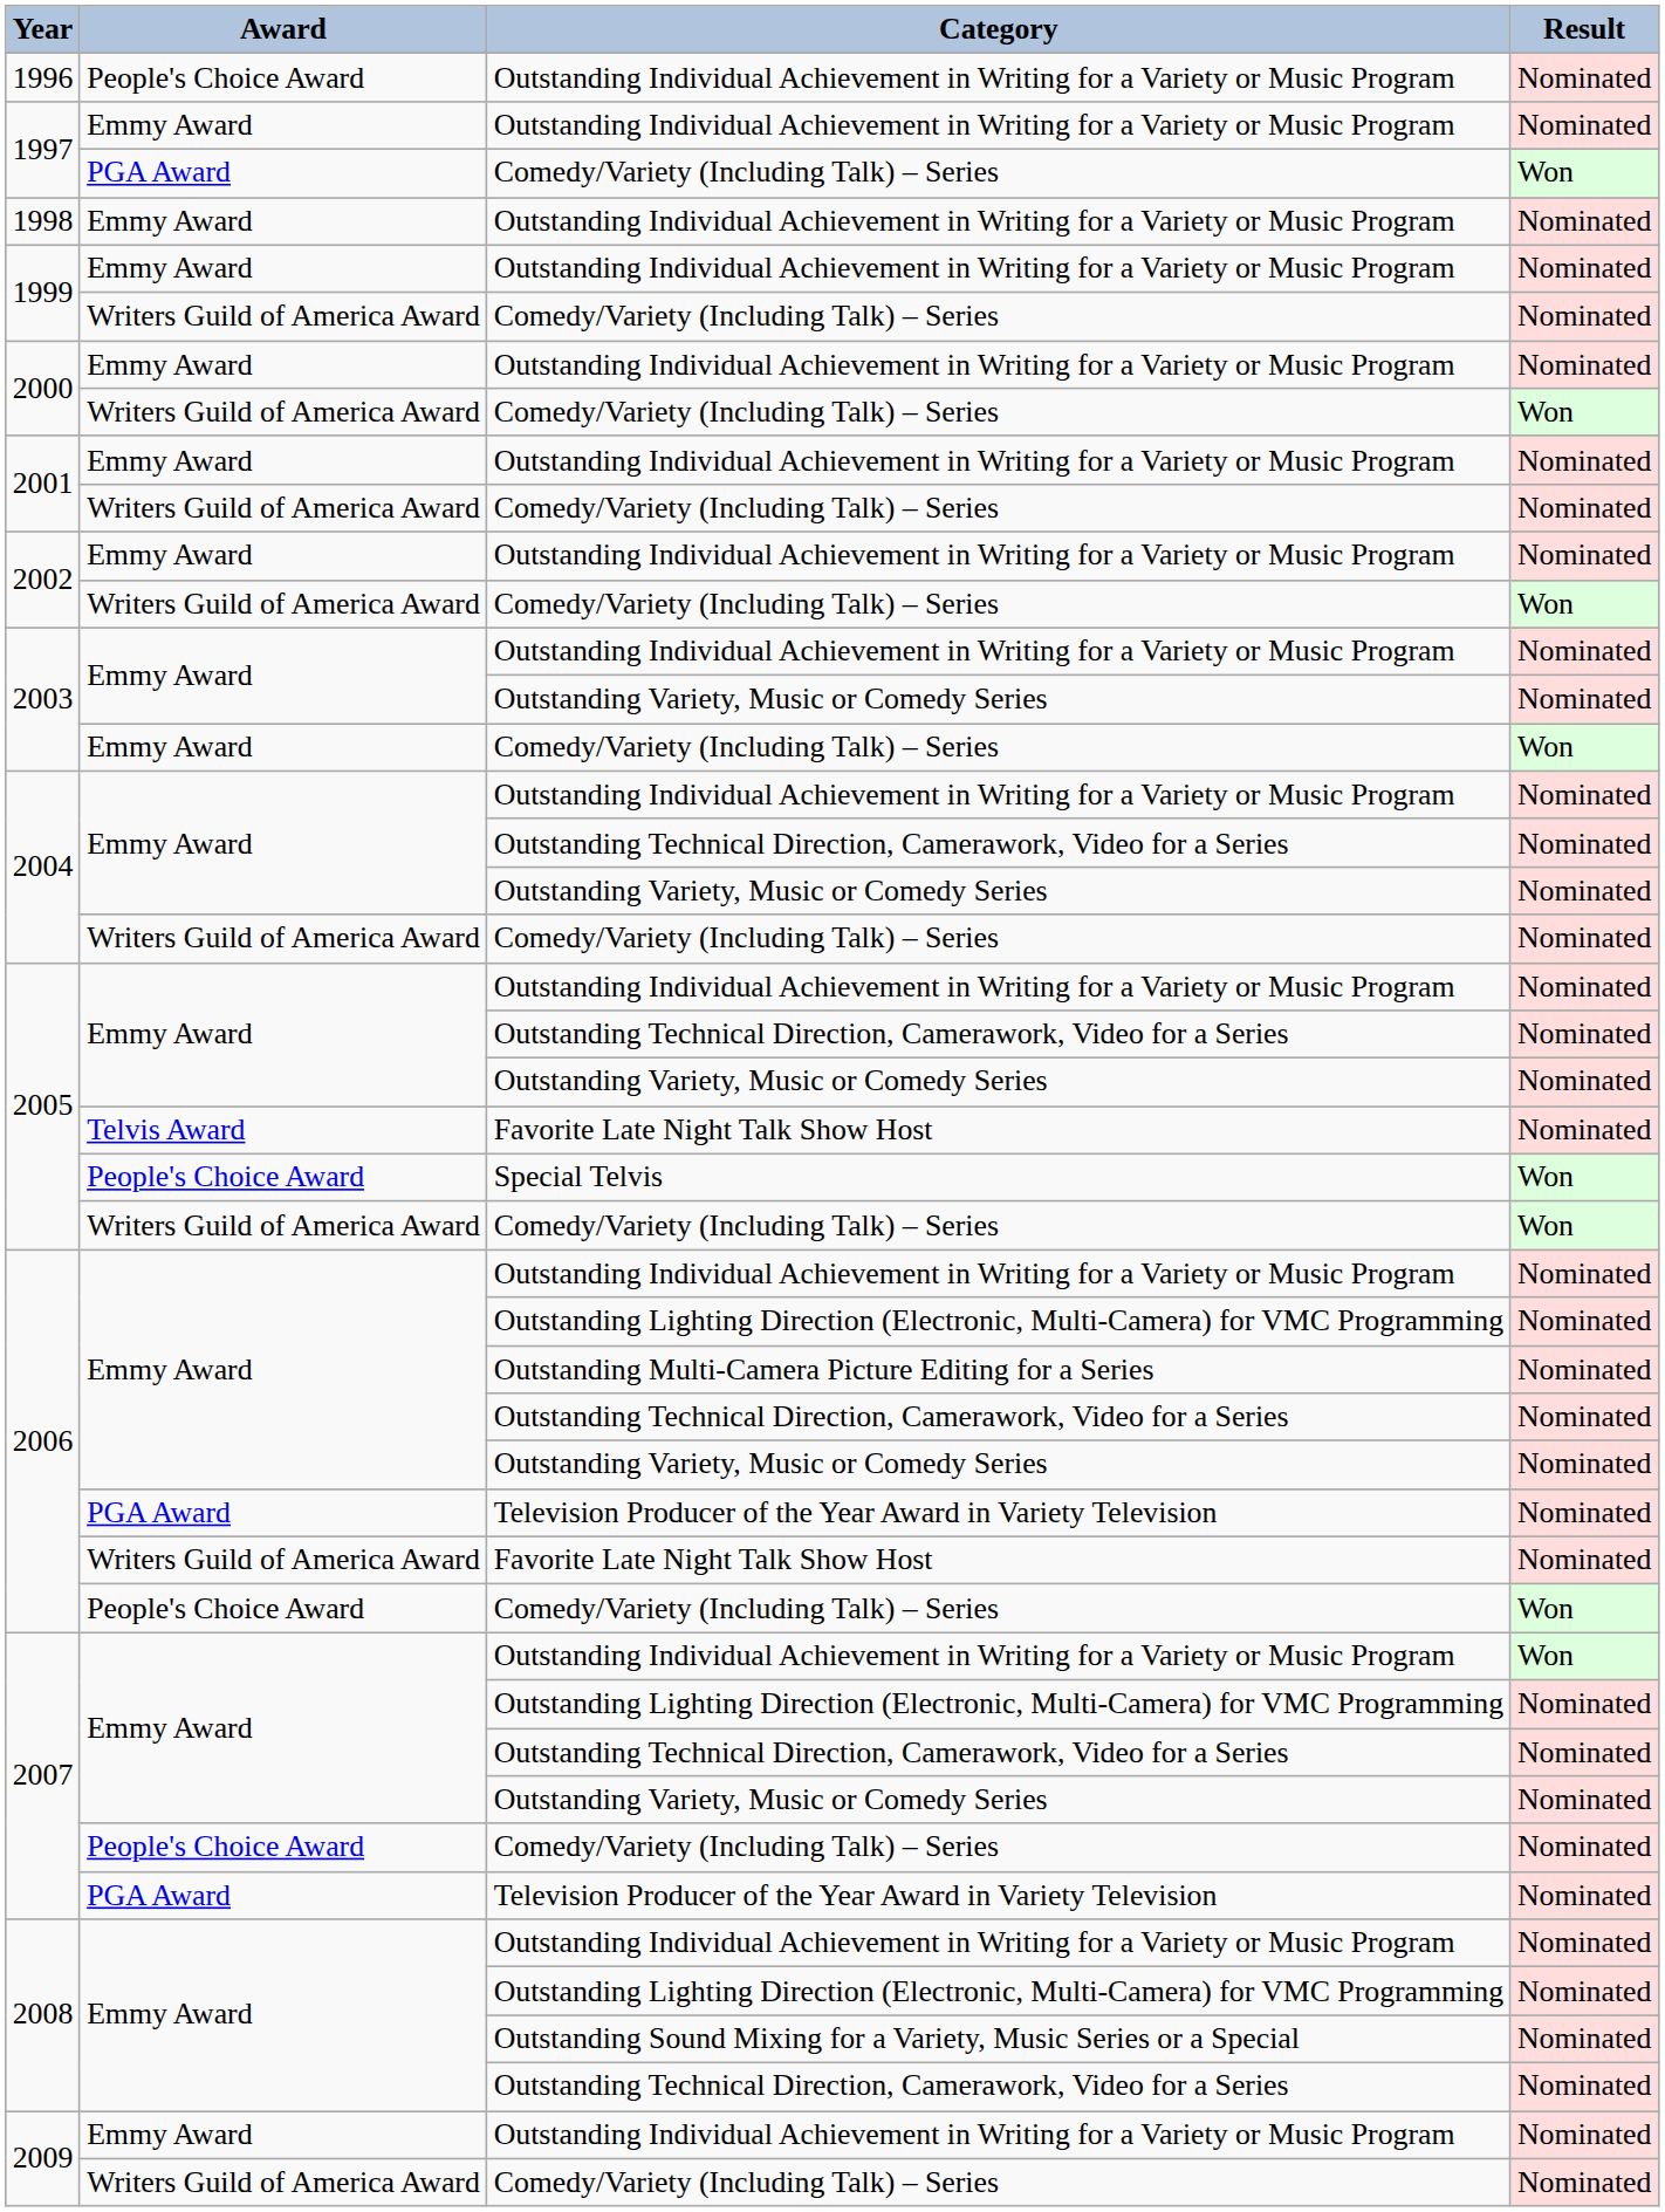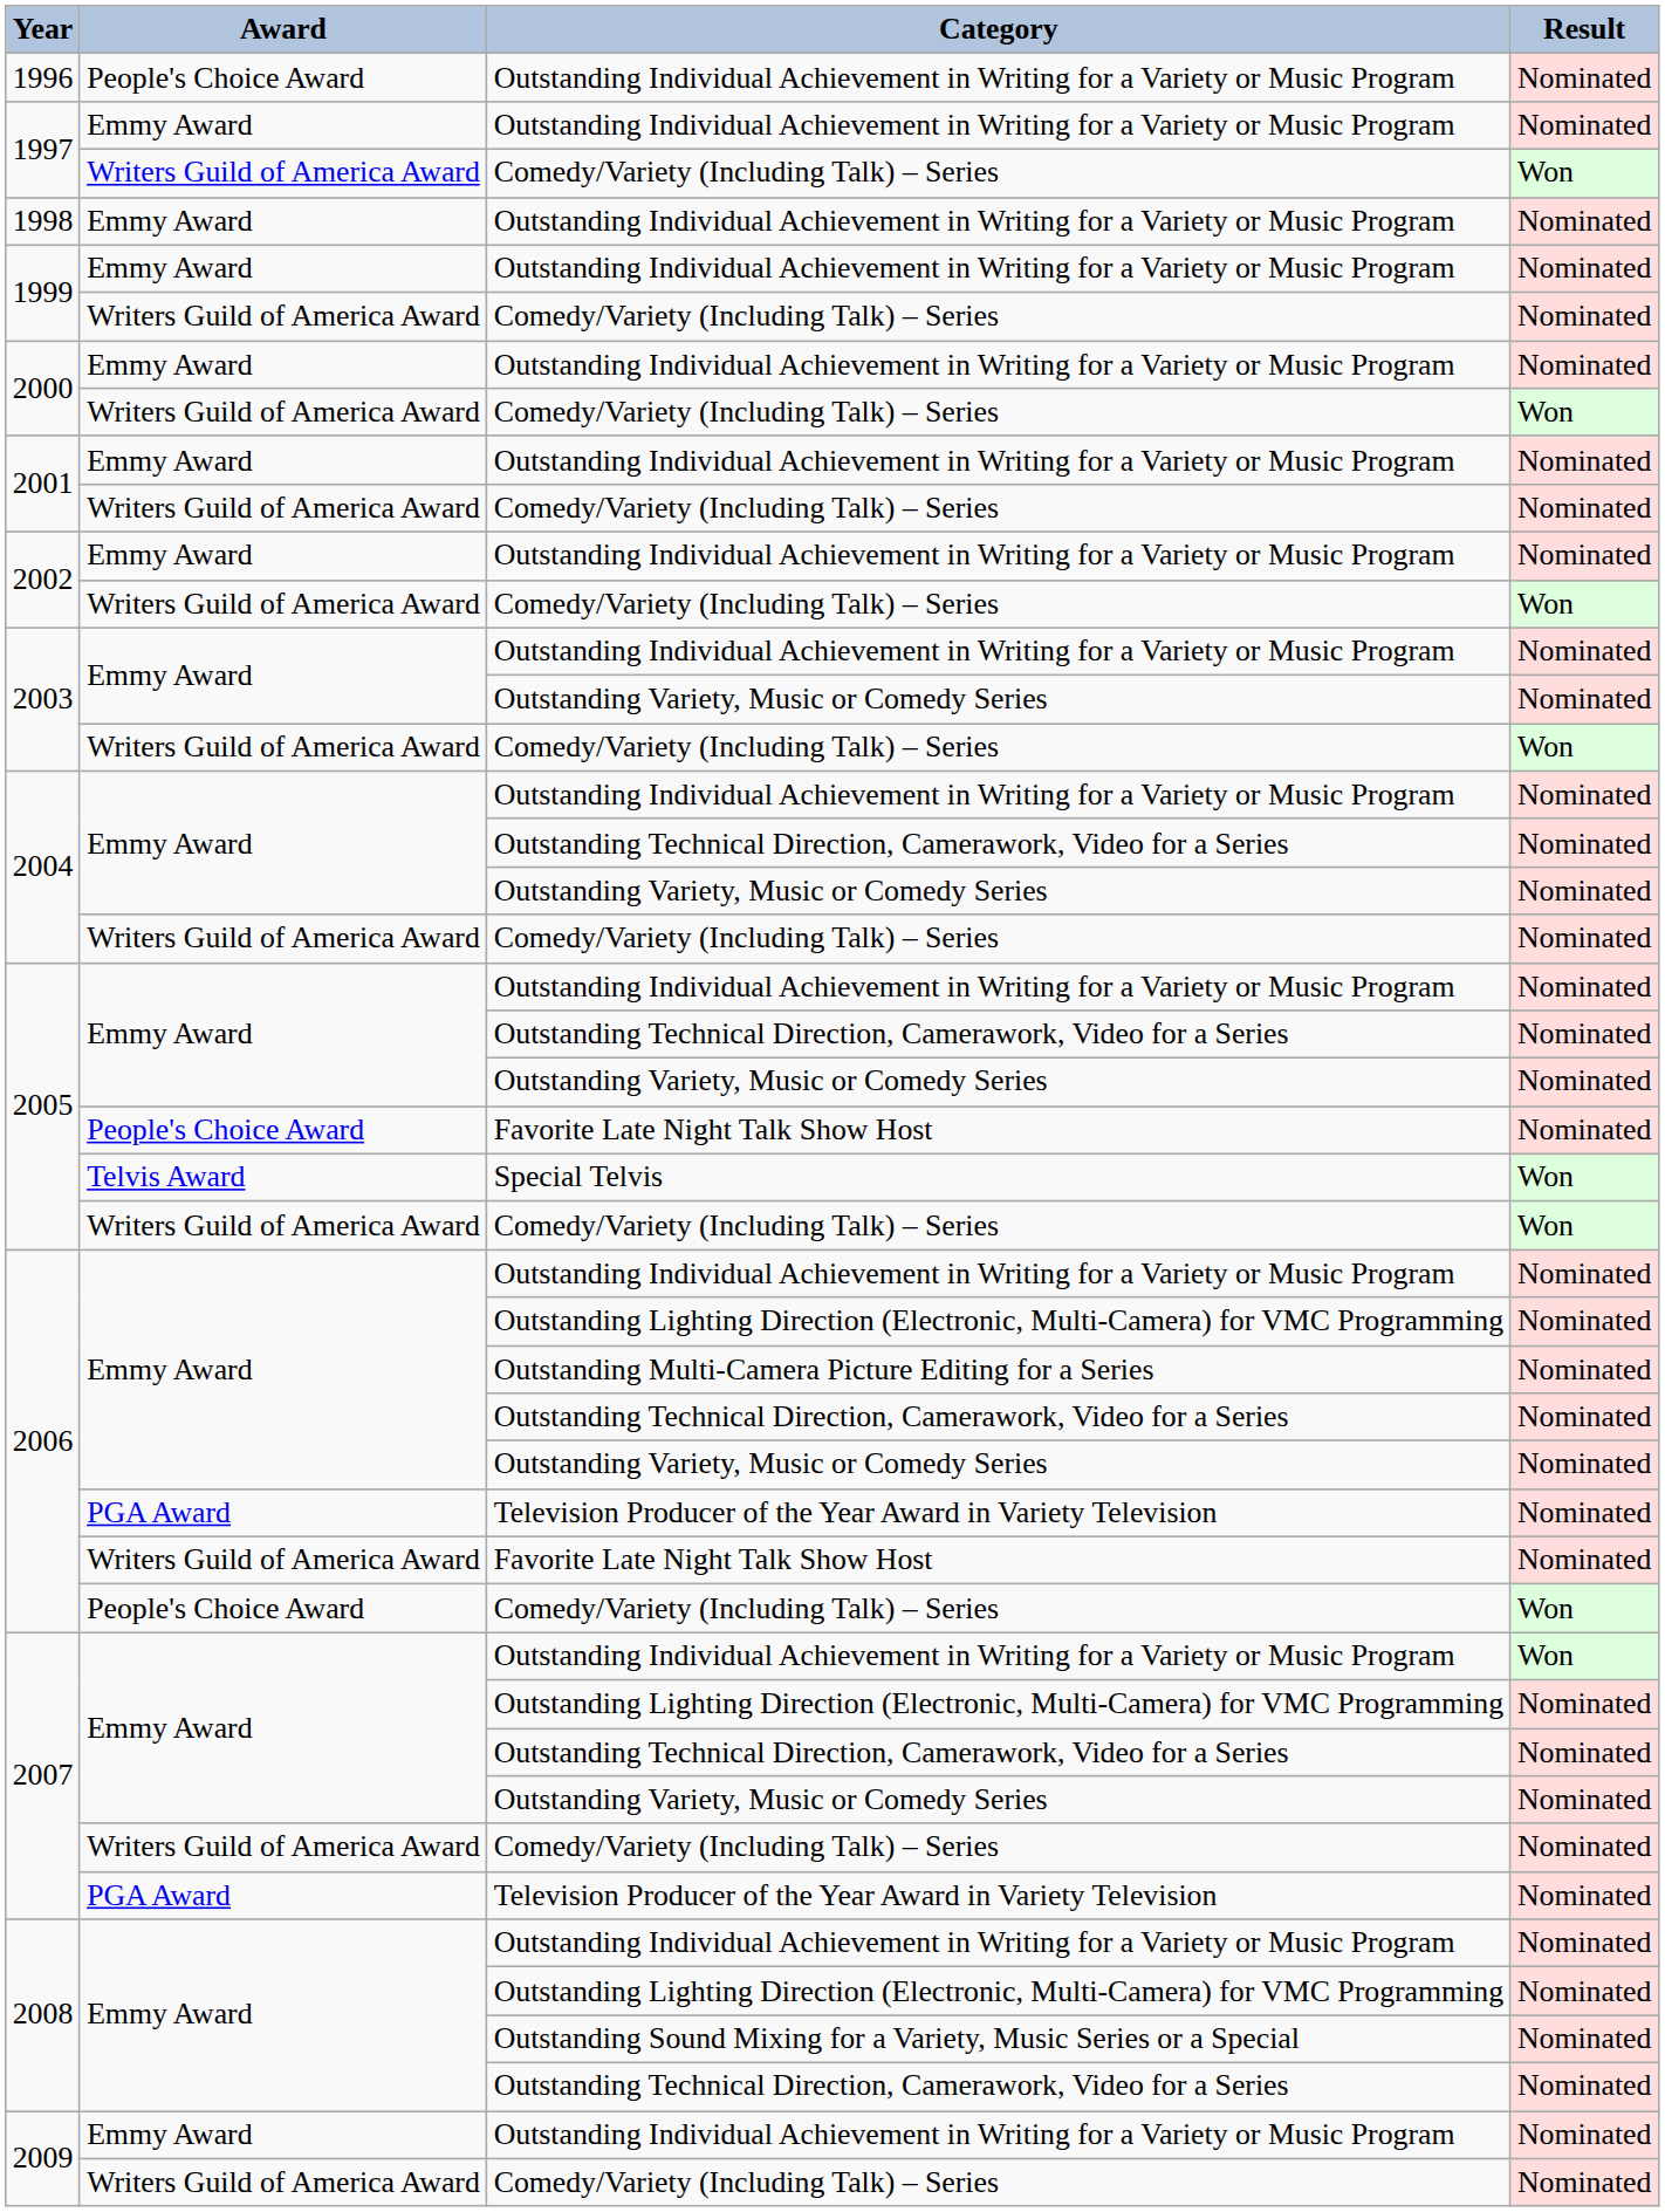 <table class="wikitable">
 <tr style="text-align:center;">
 <th style="background:#B0C4DE;">Year</th>
 <th style="background:#B0C4DE;">Award</th>
 <th style="background:#B0C4DE;">Category</th>
 <th style="background:#B0C4DE;">Result</th>
 </tr>
 <tr>
 <td>1996</td>
 <td>People's Choice Award</td>
 <td>Outstanding Individual Achievement in Writing for a Variety or Music Program</td>
 <td style="background:#fdd;">Nominated</td>
 </tr>
 <tr>
 <td rowspan="2">1997</td>
 <td>Emmy Award</td>
 <td>Outstanding Individual Achievement in Writing for a Variety or Music Program</td>
 <td style="background:#fdd;">Nominated</td>
 </tr>
 <tr>
-<td><a href='#'>PGA Award</a></td>
+<td><a href='#'>Writers Guild of America Award</a></td>
 <td>Comedy/Variety (Including Talk) – Series</td>
 <td style="background:#dfd;">Won</td>
 </tr>
 <tr>
 <td>1998</td>
 <td>Emmy Award</td>
 <td>Outstanding Individual Achievement in Writing for a Variety or Music Program</td>
 <td style="background:#fdd;">Nominated</td>
 </tr>
 <tr>
 <td rowspan="2">1999</td>
 <td>Emmy Award</td>
 <td>Outstanding Individual Achievement in Writing for a Variety or Music Program</td>
 <td style="background:#fdd;">Nominated</td>
 </tr>
 <tr>
 <td>Writers Guild of America Award</td>
 <td>Comedy/Variety (Including Talk) – Series</td>
 <td style="background:#fdd;">Nominated</td>
 </tr>
 <tr>
 <td rowspan="2">2000</td>
 <td>Emmy Award</td>
 <td>Outstanding Individual Achievement in Writing for a Variety or Music Program</td>
 <td style="background:#fdd;">Nominated</td>
 </tr>
 <tr>
 <td>Writers Guild of America Award</td>
 <td>Comedy/Variety (Including Talk) – Series</td>
 <td style="background:#dfd;">Won</td>
 </tr>
 <tr>
 <td rowspan="2">2001</td>
 <td>Emmy Award</td>
 <td>Outstanding Individual Achievement in Writing for a Variety or Music Program</td>
 <td style="background:#fdd;">Nominated</td>
 </tr>
 <tr>
 <td>Writers Guild of America Award</td>
 <td>Comedy/Variety (Including Talk) – Series</td>
 <td style="background:#fdd;">Nominated</td>
 </tr>
 <tr>
 <td rowspan="2">2002</td>
 <td>Emmy Award</td>
 <td>Outstanding Individual Achievement in Writing for a Variety or Music Program</td>
 <td style="background:#fdd;">Nominated</td>
 </tr>
 <tr>
 <td>Writers Guild of America Award</td>
 <td>Comedy/Variety (Including Talk) – Series</td>
 <td style="background:#dfd;">Won</td>
 </tr>
 <tr>
 <td rowspan="3">2003</td>
 <td rowspan="2">Emmy Award</td>
 <td>Outstanding Individual Achievement in Writing for a Variety or Music Program</td>
 <td style="background:#fdd;">Nominated</td>
 </tr>
 <tr>
 <td>Outstanding Variety, Music or Comedy Series</td>
 <td style="background:#fdd;">Nominated</td>
 </tr>
 <tr>
-<td>Emmy Award</td>
+<td>Writers Guild of America Award</td>
 <td>Comedy/Variety (Including Talk) – Series</td>
 <td style="background:#dfd;">Won</td>
 </tr>
 <tr>
 <td rowspan="4">2004</td>
 <td rowspan="3">Emmy Award</td>
 <td>Outstanding Individual Achievement in Writing for a Variety or Music Program</td>
 <td style="background:#fdd;">Nominated</td>
 </tr>
 <tr>
 <td>Outstanding Technical Direction, Camerawork, Video for a Series</td>
 <td style="background:#fdd;">Nominated</td>
 </tr>
 <tr>
 <td>Outstanding Variety, Music or Comedy Series</td>
 <td style="background:#fdd;">Nominated</td>
 </tr>
 <tr>
 <td>Writers Guild of America Award</td>
 <td>Comedy/Variety (Including Talk) – Series</td>
 <td style="background:#fdd;">Nominated</td>
 </tr>
 <tr>
 <td rowspan="6">2005</td>
 <td rowspan="3">Emmy Award</td>
 <td>Outstanding Individual Achievement in Writing for a Variety or Music Program</td>
 <td style="background:#fdd;">Nominated</td>
 </tr>
 <tr>
 <td>Outstanding Technical Direction, Camerawork, Video for a Series</td>
 <td style="background:#fdd;">Nominated</td>
 </tr>
 <tr>
 <td>Outstanding Variety, Music or Comedy Series</td>
 <td style="background:#fdd;">Nominated</td>
 </tr>
 <tr>
-<td><a href='#'>Telvis Award</a></td>
+<td><a href='#'>People's Choice Award</a></td>
 <td>Favorite Late Night Talk Show Host</td>
 <td style="background:#fdd;">Nominated</td>
 </tr>
 <tr>
-<td><a href='#'>People's Choice Award</a></td>
+<td><a href='#'>Telvis Award</a></td>
 <td>Special Telvis</td>
 <td style="background:#dfd;">Won</td>
 </tr>
 <tr>
 <td>Writers Guild of America Award</td>
 <td>Comedy/Variety (Including Talk) – Series</td>
 <td style="background:#dfd;">Won</td>
 </tr>
 <tr>
 <td rowspan="8">2006</td>
 <td rowspan="5">Emmy Award</td>
 <td>Outstanding Individual Achievement in Writing for a Variety or Music Program</td>
 <td style="background:#fdd;">Nominated</td>
 </tr>
 <tr>
 <td>Outstanding Lighting Direction (Electronic, Multi-Camera) for VMC Programming</td>
 <td style="background:#fdd;">Nominated</td>
 </tr>
 <tr>
 <td>Outstanding Multi-Camera Picture Editing for a Series</td>
 <td style="background:#fdd;">Nominated</td>
 </tr>
 <tr>
 <td>Outstanding Technical Direction, Camerawork, Video for a Series</td>
 <td style="background:#fdd;">Nominated</td>
 </tr>
 <tr>
 <td>Outstanding Variety, Music or Comedy Series</td>
 <td style="background:#fdd;">Nominated</td>
 </tr>
 <tr>
 <td><a href='#'>PGA Award</a></td>
 <td>Television Producer of the Year Award in Variety Television</td>
 <td style="background:#fdd;">Nominated</td>
 </tr>
 <tr>
 <td>Writers Guild of America Award</td>
 <td>Favorite Late Night Talk Show Host</td>
 <td style="background:#fdd;">Nominated</td>
 </tr>
 <tr>
 <td>People's Choice Award</td>
 <td>Comedy/Variety (Including Talk) – Series</td>
 <td style="background:#dfd;">Won</td>
 </tr>
 <tr>
 <td rowspan="6">2007</td>
 <td rowspan="4">Emmy Award</td>
 <td>Outstanding Individual Achievement in Writing for a Variety or Music Program</td>
 <td style="background:#dfd;">Won</td>
 </tr>
 <tr>
 <td>Outstanding Lighting Direction (Electronic, Multi-Camera) for VMC Programming</td>
 <td style="background:#fdd;">Nominated</td>
 </tr>
 <tr>
 <td>Outstanding Technical Direction, Camerawork, Video for a Series</td>
 <td style="background:#fdd;">Nominated</td>
 </tr>
 <tr>
 <td>Outstanding Variety, Music or Comedy Series</td>
 <td style="background:#fdd;">Nominated</td>
 </tr>
 <tr>
-<td><a href='#'>People's Choice Award</a></td>
+<td>Writers Guild of America Award</td>
 <td>Comedy/Variety (Including Talk) – Series</td>
 <td style="background:#fdd;">Nominated</td>
 </tr>
 <tr>
 <td><a href='#'>PGA Award</a></td>
 <td>Television Producer of the Year Award in Variety Television</td>
 <td style="background:#fdd;">Nominated</td>
 </tr>
 <tr>
 <td rowspan="4">2008</td>
 <td rowspan="4">Emmy Award</td>
 <td>Outstanding Individual Achievement in Writing for a Variety or Music Program</td>
 <td style="background:#fdd;">Nominated</td>
 </tr>
 <tr>
 <td>Outstanding Lighting Direction (Electronic, Multi-Camera) for VMC Programming</td>
 <td style="background:#fdd;">Nominated</td>
 </tr>
 <tr>
 <td>Outstanding Sound Mixing for a Variety, Music Series or a Special</td>
 <td style="background:#fdd;">Nominated</td>
 </tr>
 <tr>
 <td>Outstanding Technical Direction, Camerawork, Video for a Series</td>
 <td style="background:#fdd;">Nominated</td>
 </tr>
 <tr>
 <td rowspan="2">2009</td>
 <td>Emmy Award</td>
 <td>Outstanding Individual Achievement in Writing for a Variety or Music Program</td>
 <td style="background:#fdd;">Nominated</td>
 </tr>
 <tr>
 <td>Writers Guild of America Award</td>
 <td>Comedy/Variety (Including Talk) – Series</td>
 <td style="background:#fdd;">Nominated</td>
 </tr>
 </table>
